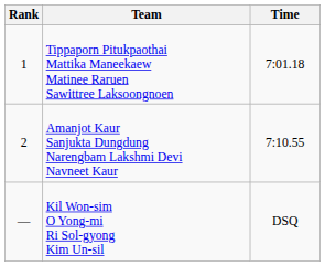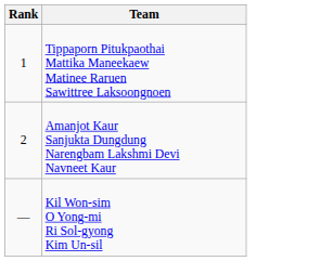 <table class=wikitable style="text-align:center">
 <tr>
 <th width=40>Rank</th>
 <th width=250>Team</th>
-<th width=80>Time</th>
 </tr>
 <tr>
 <td>1</td>
 <td align=left><br><a href='#'>Tippaporn Pitukpaothai</a><br><a href='#'>Mattika Maneekaew</a><br><a href='#'>Matinee Raruen</a><br><a href='#'>Sawittree Laksoongnoen</a></td>
-<td>7:01.18</td>
 </tr>
 <tr>
 <td>2</td>
 <td align=left><br><a href='#'>Amanjot Kaur</a><br><a href='#'>Sanjukta Dungdung</a><br><a href='#'>Narengbam Lakshmi Devi</a><br><a href='#'>Navneet Kaur</a></td>
-<td>7:10.55</td>
 </tr>
 <tr>
 <td>—</td>
 <td align=left><br><a href='#'>Kil Won-sim</a><br><a href='#'>O Yong-mi</a><br><a href='#'>Ri Sol-gyong</a><br><a href='#'>Kim Un-sil</a></td>
-<td>DSQ</td>
 </tr>
 </table>
